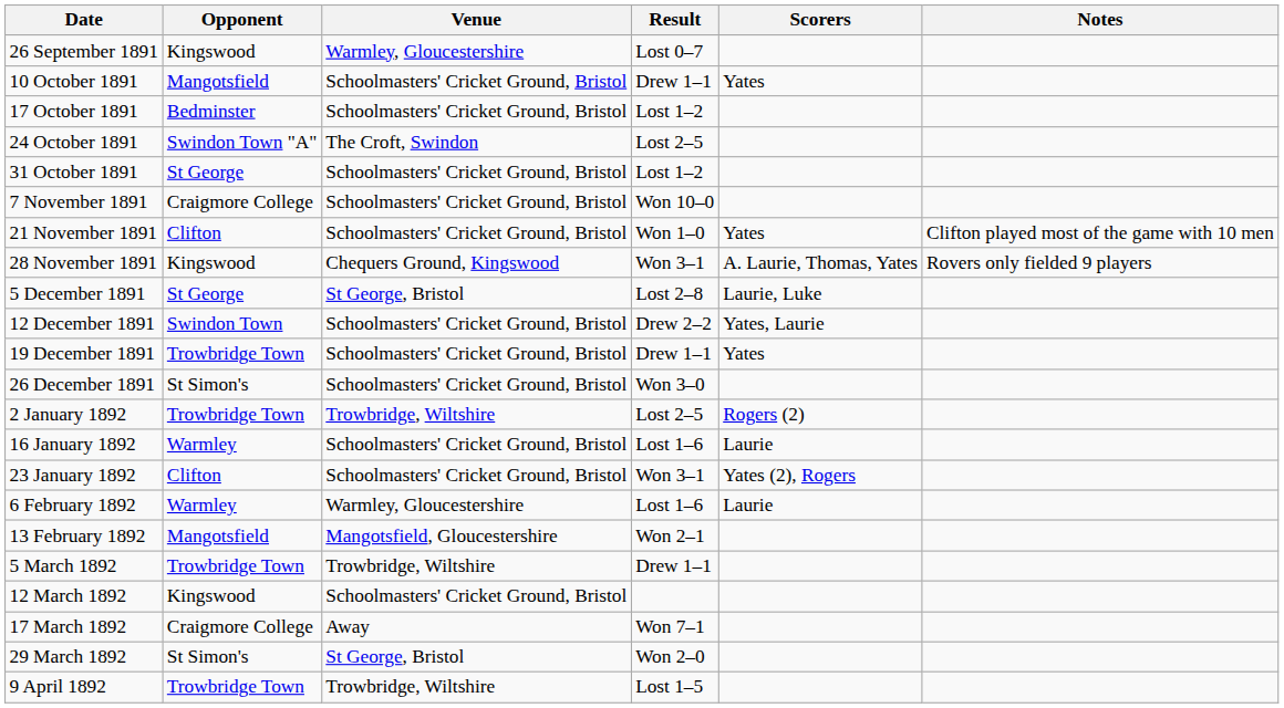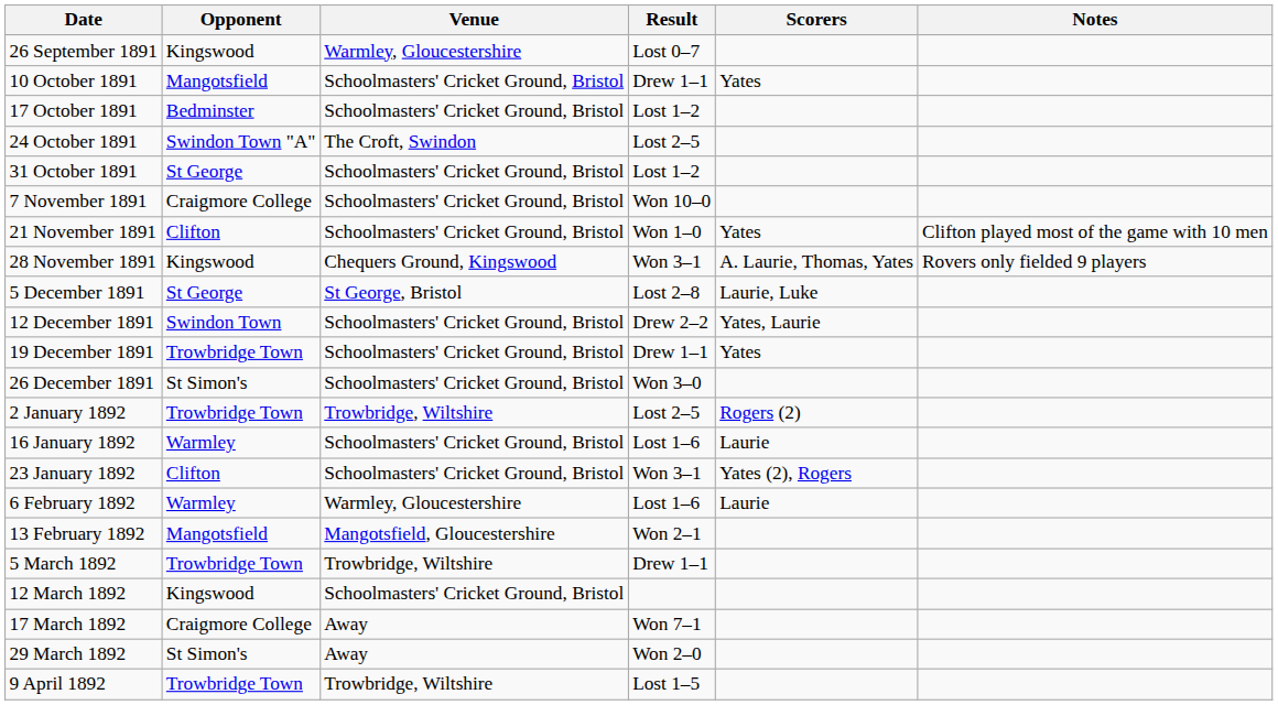 <table class="wikitable">
 <tr>
 <th>Date</th>
 <th>Opponent</th>
 <th>Venue</th>
 <th>Result</th>
 <th>Scorers</th>
 <th>Notes</th>
 </tr>
 <tr>
 <td>26 September 1891</td>
 <td>Kingswood</td>
 <td><a href='#'>Warmley</a>, <a href='#'>Gloucestershire</a></td>
 <td>Lost 0–7</td>
 <td></td>
 <td></td>
 </tr>
 <tr>
 <td>10 October 1891</td>
 <td><a href='#'>Mangotsfield</a></td>
 <td>Schoolmasters' Cricket Ground, <a href='#'>Bristol</a></td>
 <td>Drew 1–1</td>
 <td>Yates</td>
 <td></td>
 </tr>
 <tr>
 <td>17 October 1891</td>
 <td><a href='#'>Bedminster</a></td>
 <td>Schoolmasters' Cricket Ground, Bristol</td>
 <td>Lost 1–2</td>
 <td></td>
 <td></td>
 </tr>
 <tr>
 <td>24 October 1891</td>
 <td><a href='#'>Swindon Town</a> "A"</td>
 <td>The Croft, <a href='#'>Swindon</a></td>
 <td>Lost 2–5</td>
 <td></td>
 <td></td>
 </tr>
 <tr>
 <td>31 October 1891</td>
 <td><a href='#'>St George</a></td>
 <td>Schoolmasters' Cricket Ground, Bristol</td>
 <td>Lost 1–2</td>
 <td></td>
 <td></td>
 </tr>
 <tr>
 <td>7 November 1891</td>
 <td>Craigmore College</td>
 <td>Schoolmasters' Cricket Ground, Bristol</td>
 <td>Won 10–0</td>
 <td></td>
 <td></td>
 </tr>
 <tr>
 <td>21 November 1891</td>
 <td><a href='#'>Clifton</a></td>
 <td>Schoolmasters' Cricket Ground, Bristol</td>
 <td>Won 1–0</td>
 <td>Yates</td>
 <td>Clifton played most of the game with 10 men</td>
 </tr>
 <tr>
 <td>28 November 1891</td>
 <td>Kingswood</td>
 <td>Chequers Ground, <a href='#'>Kingswood</a></td>
 <td>Won 3–1</td>
 <td>A. Laurie, Thomas, Yates</td>
 <td>Rovers only fielded 9 players</td>
 </tr>
 <tr>
 <td>5 December 1891</td>
 <td><a href='#'>St George</a></td>
 <td><a href='#'>St George</a>, Bristol</td>
 <td>Lost 2–8</td>
 <td>Laurie, Luke</td>
 <td></td>
 </tr>
 <tr>
 <td>12 December 1891</td>
 <td><a href='#'>Swindon Town</a></td>
 <td>Schoolmasters' Cricket Ground, Bristol</td>
 <td>Drew 2–2</td>
 <td>Yates, Laurie</td>
 <td></td>
 </tr>
 <tr>
 <td>19 December 1891</td>
 <td><a href='#'>Trowbridge Town</a></td>
 <td>Schoolmasters' Cricket Ground, Bristol</td>
 <td>Drew 1–1</td>
 <td>Yates</td>
 <td></td>
 </tr>
 <tr>
 <td>26 December 1891</td>
 <td>St Simon's</td>
 <td>Schoolmasters' Cricket Ground, Bristol</td>
 <td>Won 3–0</td>
 <td></td>
 <td></td>
 </tr>
 <tr>
 <td>2 January 1892</td>
 <td><a href='#'>Trowbridge Town</a></td>
 <td><a href='#'>Trowbridge</a>, <a href='#'>Wiltshire</a></td>
 <td>Lost 2–5</td>
 <td><a href='#'>Rogers</a> (2)</td>
 <td></td>
 </tr>
 <tr>
 <td>16 January 1892</td>
 <td><a href='#'>Warmley</a></td>
 <td>Schoolmasters' Cricket Ground, Bristol</td>
 <td>Lost 1–6</td>
 <td>Laurie</td>
 <td></td>
 </tr>
 <tr>
 <td>23 January 1892</td>
 <td><a href='#'>Clifton</a></td>
 <td>Schoolmasters' Cricket Ground, Bristol</td>
 <td>Won 3–1</td>
 <td>Yates (2), <a href='#'>Rogers</a></td>
 <td></td>
 </tr>
 <tr>
 <td>6 February 1892</td>
 <td><a href='#'>Warmley</a></td>
 <td>Warmley, Gloucestershire</td>
 <td>Lost 1–6</td>
 <td>Laurie</td>
 <td></td>
 </tr>
 <tr>
 <td>13 February 1892</td>
 <td><a href='#'>Mangotsfield</a></td>
 <td><a href='#'>Mangotsfield</a>, Gloucestershire</td>
 <td>Won 2–1</td>
 <td></td>
 <td></td>
 </tr>
 <tr>
 <td>5 March 1892</td>
 <td><a href='#'>Trowbridge Town</a></td>
 <td>Trowbridge, Wiltshire</td>
 <td>Drew 1–1</td>
 <td></td>
 <td></td>
 </tr>
 <tr>
 <td>12 March 1892</td>
 <td>Kingswood</td>
 <td>Schoolmasters' Cricket Ground, Bristol</td>
 <td></td>
 <td></td>
 <td></td>
 </tr>
 <tr>
 <td>17 March 1892</td>
 <td>Craigmore College</td>
 <td>Away</td>
 <td>Won 7–1</td>
 <td></td>
 <td></td>
 </tr>
 <tr>
 <td>29 March 1892</td>
 <td>St Simon's</td>
-<td><a href='#'>St George</a>, Bristol</td>
+<td>Away</td>
 <td>Won 2–0</td>
 <td></td>
 <td></td>
 </tr>
 <tr>
 <td>9 April 1892</td>
 <td><a href='#'>Trowbridge Town</a></td>
 <td>Trowbridge, Wiltshire</td>
 <td>Lost 1–5</td>
 <td></td>
 <td></td>
 </tr>
 </table>
